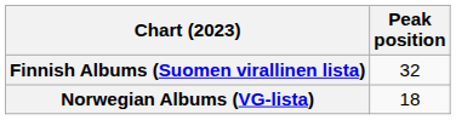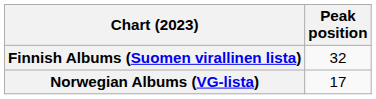 <table class="wikitable sortable plainrowheaders" style="text-align:center">
 <tr>
 <th scope="col">Chart (2023)</th>
 <th scope="col">Peak<br>position</th>
 </tr>
 <tr>
 <th scope="row">Finnish Albums (<a href='#'>Suomen virallinen lista</a>)</th>
 <td>32</td>
 </tr>
 <tr>
 <th scope="row">Norwegian Albums (<a href='#'>VG-lista</a>)</th>
-<td>18</td>
+<td>17</td>
 </tr>
 </table>
